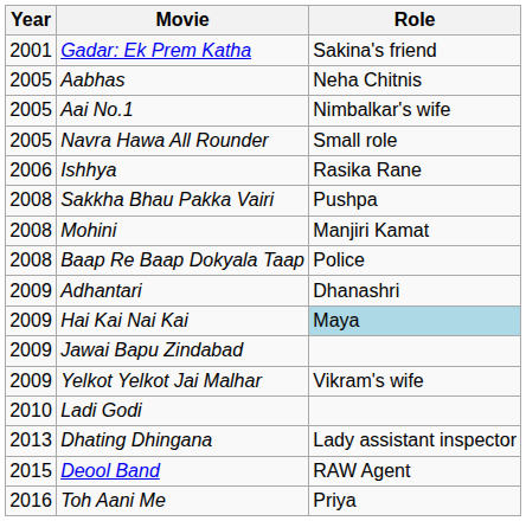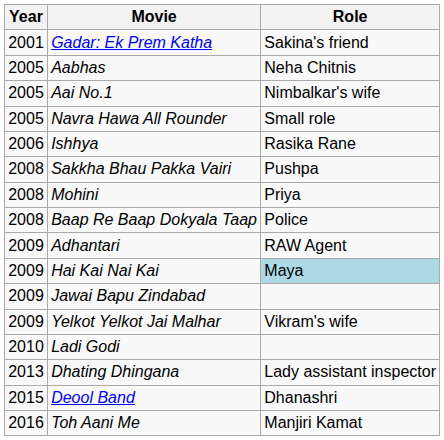 <table class="wikitable">
 <tr>
 <th>Year</th>
 <th>Movie</th>
 <th>Role</th>
 </tr>
 <tr>
 <td>2001</td>
 <td><em><a href='#'>Gadar: Ek Prem Katha</a></em></td>
 <td>Sakina's friend</td>
 </tr>
 <tr>
 <td>2005</td>
 <td><em>Aabhas</em></td>
 <td>Neha Chitnis</td>
 </tr>
 <tr>
 <td>2005</td>
 <td><em>Aai No.1</em></td>
 <td>Nimbalkar's wife</td>
 </tr>
 <tr>
 <td>2005</td>
 <td><em>Navra Hawa All Rounder</em></td>
 <td>Small role</td>
 </tr>
 <tr>
 <td>2006</td>
 <td><em>Ishhya</em></td>
 <td>Rasika Rane</td>
 </tr>
 <tr>
 <td>2008</td>
 <td><em>Sakkha Bhau Pakka Vairi</em></td>
 <td>Pushpa</td>
 </tr>
 <tr>
 <td>2008</td>
 <td><em>Mohini</em></td>
-<td>Manjiri Kamat</td>
+<td>Priya</td>
 </tr>
 <tr>
 <td>2008</td>
 <td><em>Baap Re Baap Dokyala Taap</em></td>
 <td>Police</td>
 </tr>
 <tr>
 <td>2009</td>
 <td><em>Adhantari</em></td>
-<td>Dhanashri</td>
+<td>RAW Agent</td>
 </tr>
 <tr>
 <td>2009</td>
 <td><em>Hai Kai Nai Kai</em></td>
 <td style="background: lightblue;">Maya</td>
 </tr>
 <tr>
 <td>2009</td>
 <td><em>Jawai Bapu Zindabad</em></td>
 <td></td>
 </tr>
 <tr>
 <td>2009</td>
 <td><em>Yelkot Yelkot Jai Malhar</em></td>
 <td>Vikram's wife</td>
 </tr>
 <tr>
 <td>2010</td>
 <td><em>Ladi Godi</em></td>
 <td></td>
 </tr>
 <tr>
 <td>2013</td>
 <td><em>Dhating Dhingana</em></td>
 <td>Lady assistant inspector</td>
 </tr>
 <tr>
 <td>2015</td>
 <td><em><a href='#'>Deool Band</a></em></td>
-<td>RAW Agent</td>
+<td>Dhanashri</td>
 </tr>
 <tr>
 <td>2016</td>
 <td><em>Toh Aani Me</em></td>
-<td>Priya</td>
+<td>Manjiri Kamat</td>
 </tr>
 </table>
